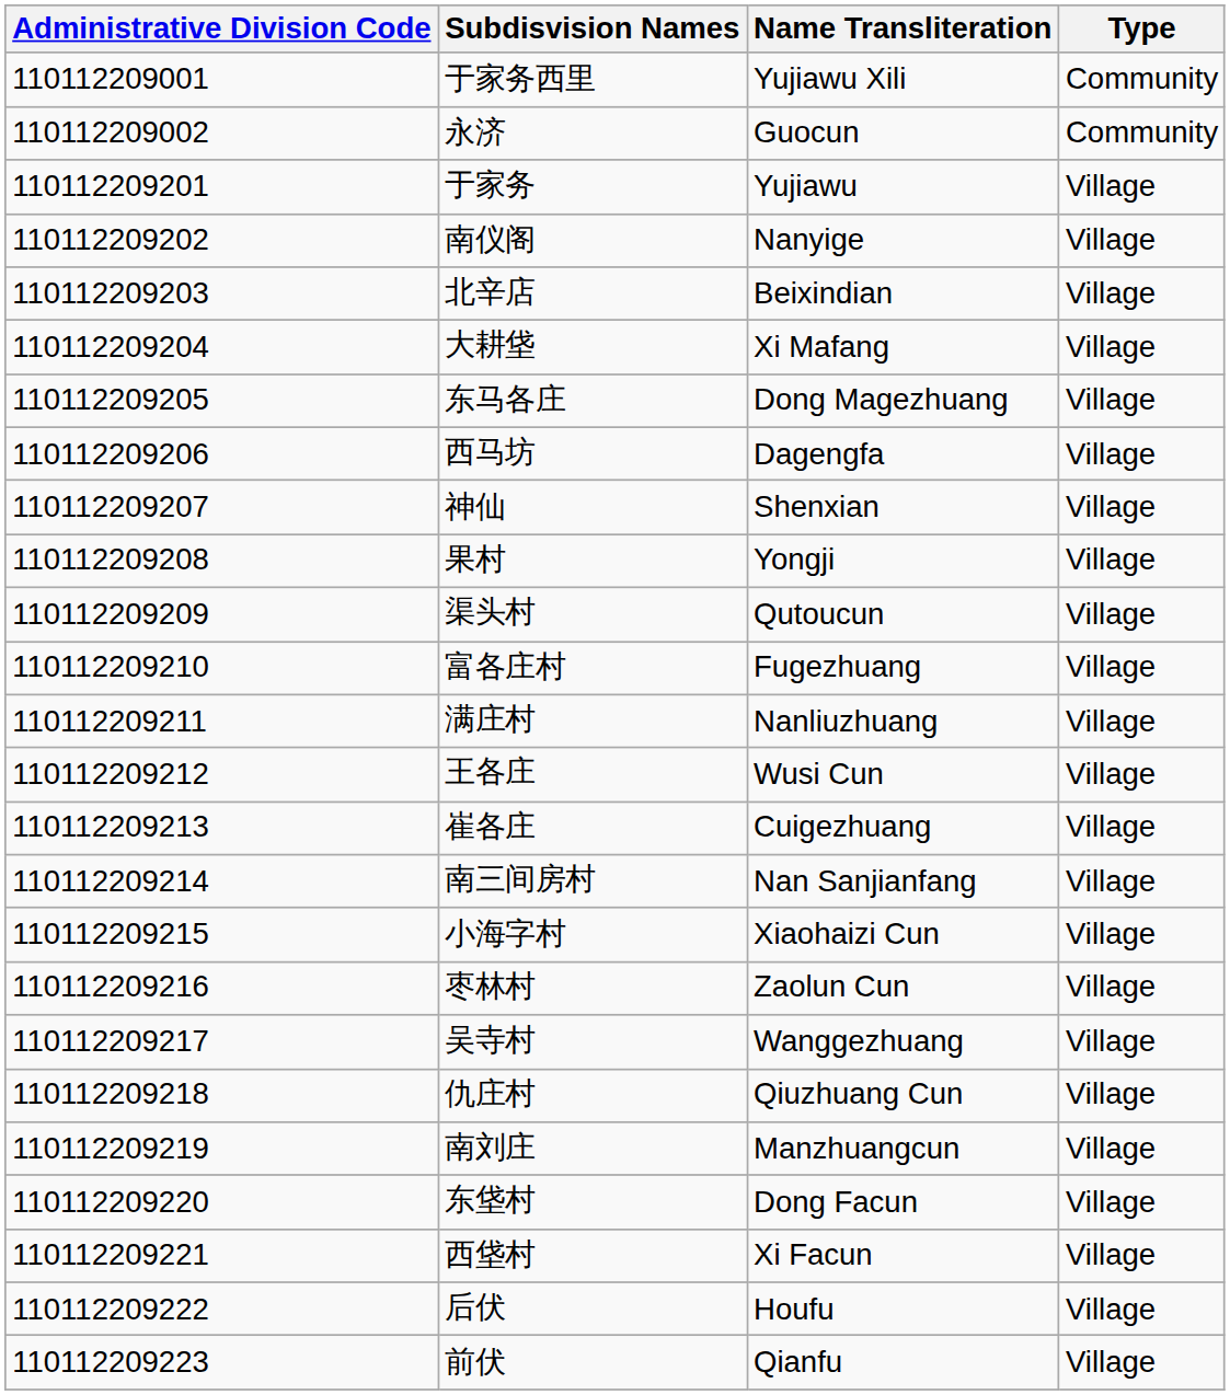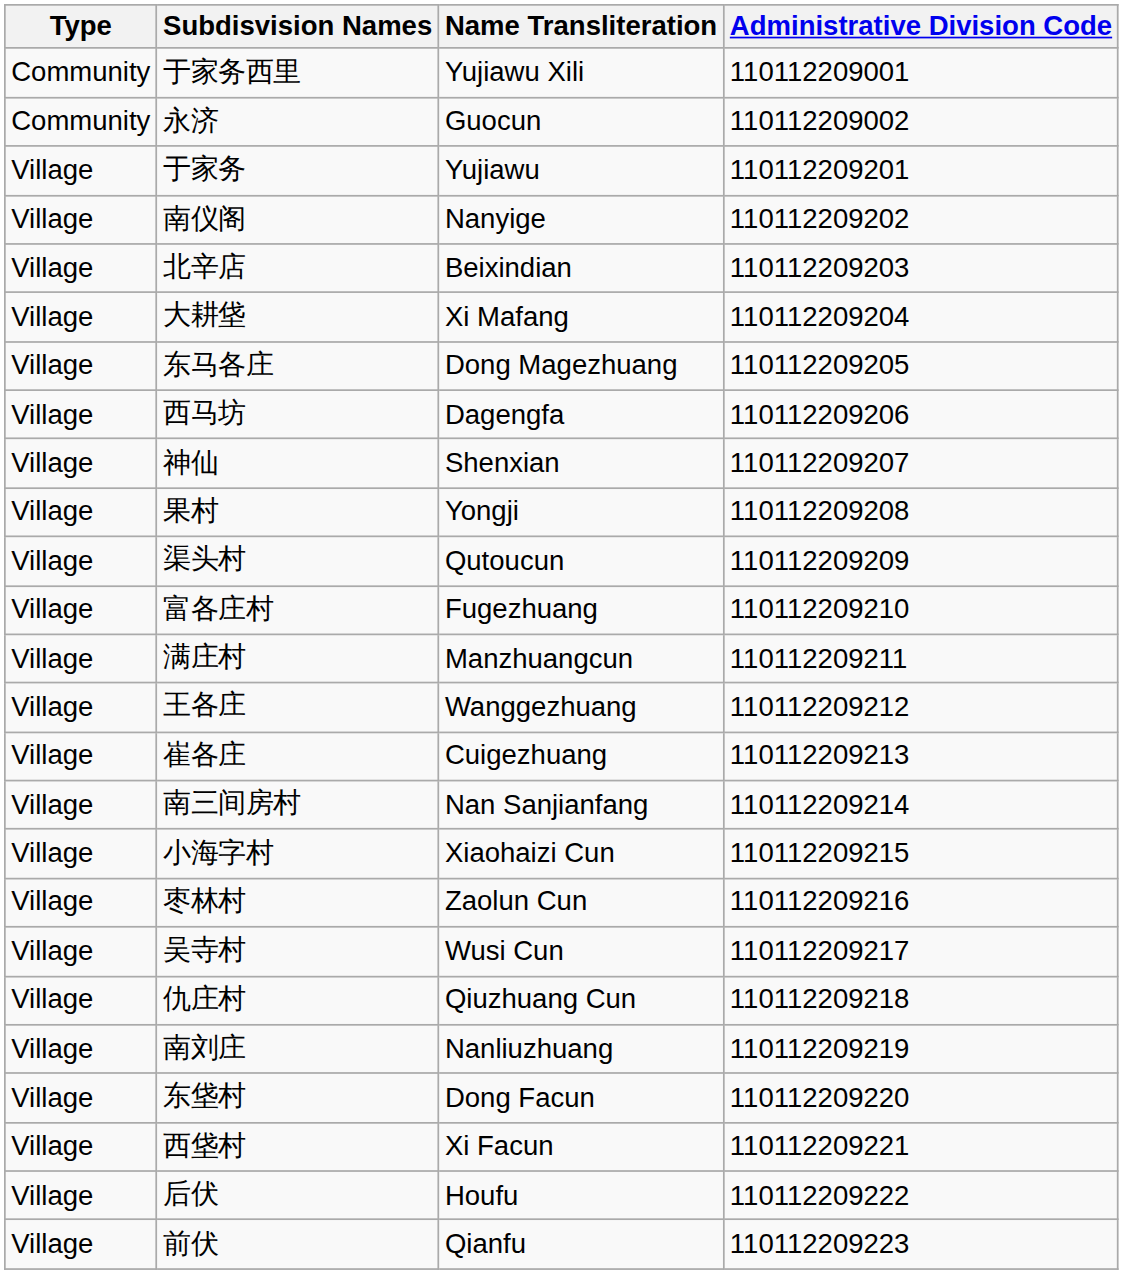 <table class="wikitable sortable">
 <tr>
-<th><a href='#'>Administrative Division Code</a></th>
+<th>Type</th>
 <th>Subdisvision Names</th>
 <th>Name Transliteration</th>
-<th>Type</th>
+<th><a href='#'>Administrative Division Code</a></th>
 </tr>
 <tr>
-<td>110112209001</td>
+<td>Community</td>
 <td>于家务西里</td>
 <td>Yujiawu Xili</td>
-<td>Community</td>
+<td>110112209001</td>
 </tr>
 <tr>
-<td>110112209002</td>
+<td>Community</td>
 <td>永济</td>
 <td>Guocun</td>
-<td>Community</td>
+<td>110112209002</td>
 </tr>
 <tr>
-<td>110112209201</td>
+<td>Village</td>
 <td>于家务</td>
 <td>Yujiawu</td>
-<td>Village</td>
+<td>110112209201</td>
 </tr>
 <tr>
-<td>110112209202</td>
+<td>Village</td>
 <td>南仪阁</td>
 <td>Nanyige</td>
-<td>Village</td>
+<td>110112209202</td>
 </tr>
 <tr>
-<td>110112209203</td>
+<td>Village</td>
 <td>北辛店</td>
 <td>Beixindian</td>
-<td>Village</td>
+<td>110112209203</td>
 </tr>
 <tr>
-<td>110112209204</td>
+<td>Village</td>
 <td>大耕垡</td>
 <td>Xi Mafang</td>
-<td>Village</td>
+<td>110112209204</td>
 </tr>
 <tr>
-<td>110112209205</td>
+<td>Village</td>
 <td>东马各庄</td>
 <td>Dong Magezhuang</td>
-<td>Village</td>
+<td>110112209205</td>
 </tr>
 <tr>
-<td>110112209206</td>
+<td>Village</td>
 <td>西马坊</td>
 <td>Dagengfa</td>
-<td>Village</td>
+<td>110112209206</td>
 </tr>
 <tr>
-<td>110112209207</td>
+<td>Village</td>
 <td>神仙</td>
 <td>Shenxian</td>
-<td>Village</td>
+<td>110112209207</td>
 </tr>
 <tr>
-<td>110112209208</td>
+<td>Village</td>
 <td>果村</td>
 <td>Yongji</td>
-<td>Village</td>
+<td>110112209208</td>
 </tr>
 <tr>
-<td>110112209209</td>
+<td>Village</td>
 <td>渠头村</td>
 <td>Qutoucun</td>
-<td>Village</td>
+<td>110112209209</td>
 </tr>
 <tr>
-<td>110112209210</td>
+<td>Village</td>
 <td>富各庄村</td>
 <td>Fugezhuang</td>
-<td>Village</td>
+<td>110112209210</td>
 </tr>
 <tr>
+<td>Village</td>
+<td>满庄村</td>
+<td>Manzhuangcun</td>
 <td>110112209211</td>
-<td>满庄村</td>
-<td>Nanliuzhuang</td>
-<td>Village</td>
 </tr>
 <tr>
+<td>Village</td>
+<td>王各庄</td>
+<td>Wanggezhuang</td>
 <td>110112209212</td>
-<td>王各庄</td>
-<td>Wusi Cun</td>
-<td>Village</td>
 </tr>
 <tr>
-<td>110112209213</td>
+<td>Village</td>
 <td>崔各庄</td>
 <td>Cuigezhuang</td>
-<td>Village</td>
+<td>110112209213</td>
 </tr>
 <tr>
-<td>110112209214</td>
+<td>Village</td>
 <td>南三间房村</td>
 <td>Nan Sanjianfang</td>
-<td>Village</td>
+<td>110112209214</td>
 </tr>
 <tr>
-<td>110112209215</td>
+<td>Village</td>
 <td>小海字村</td>
 <td>Xiaohaizi Cun</td>
-<td>Village</td>
+<td>110112209215</td>
 </tr>
 <tr>
-<td>110112209216</td>
+<td>Village</td>
 <td>枣林村</td>
 <td>Zaolun Cun</td>
-<td>Village</td>
+<td>110112209216</td>
 </tr>
 <tr>
+<td>Village</td>
+<td>吴寺村</td>
+<td>Wusi Cun</td>
 <td>110112209217</td>
-<td>吴寺村</td>
-<td>Wanggezhuang</td>
-<td>Village</td>
 </tr>
 <tr>
-<td>110112209218</td>
+<td>Village</td>
 <td>仇庄村</td>
 <td>Qiuzhuang Cun</td>
-<td>Village</td>
+<td>110112209218</td>
 </tr>
 <tr>
+<td>Village</td>
+<td>南刘庄</td>
+<td>Nanliuzhuang</td>
 <td>110112209219</td>
-<td>南刘庄</td>
-<td>Manzhuangcun</td>
-<td>Village</td>
 </tr>
 <tr>
-<td>110112209220</td>
+<td>Village</td>
 <td>东垡村</td>
 <td>Dong Facun</td>
-<td>Village</td>
+<td>110112209220</td>
 </tr>
 <tr>
-<td>110112209221</td>
+<td>Village</td>
 <td>西垡村</td>
 <td>Xi Facun</td>
-<td>Village</td>
+<td>110112209221</td>
 </tr>
 <tr>
-<td>110112209222</td>
+<td>Village</td>
 <td>后伏</td>
 <td>Houfu</td>
-<td>Village</td>
+<td>110112209222</td>
 </tr>
 <tr>
-<td>110112209223</td>
+<td>Village</td>
 <td>前伏</td>
 <td>Qianfu</td>
-<td>Village</td>
+<td>110112209223</td>
 </tr>
 </table>
